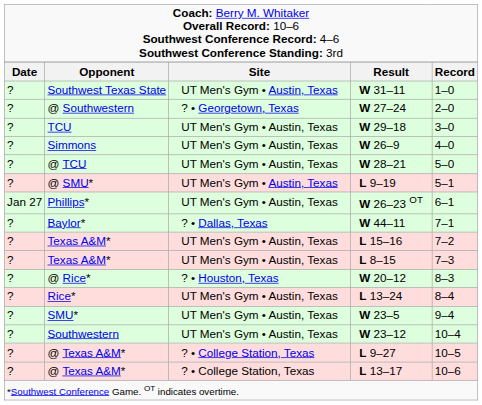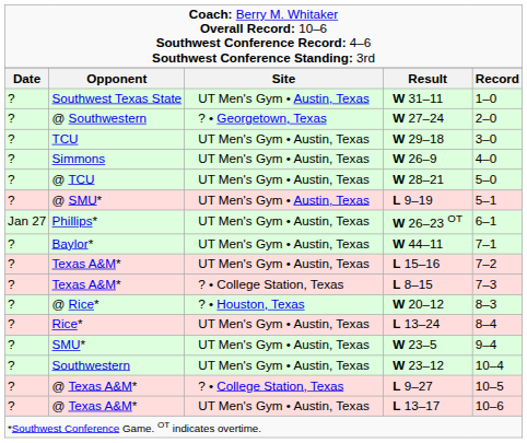 <table class="wikitable">
 <tr>
 <td colspan=8 style="text-align: center;"><strong>Coach:</strong> <a href='#'>Berry M. Whitaker</a><br><strong>Overall Record:</strong> 10–6<br><strong>Southwest Conference Record:</strong> 4–6<br><strong>Southwest Conference Standing:</strong> 3rd</td>
 </tr>
 <tr>
 </tr>
 <tr>
 <th>Date</th>
 <th>Opponent</th>
 <th>Site</th>
 <th>Result</th>
 <th>Record</th>
 </tr>
 <tr style="background: #ddffdd;">
 <td>?</td>
 <td><a href='#'>Southwest Texas State</a></td>
 <td>   UT Men's Gym • <a href='#'>Austin, Texas</a>   </td>
 <td>  <strong>W</strong> 31–11  </td>
 <td>1–0</td>
 </tr>
 <tr style="background: #ddffdd;">
 <td>?</td>
 <td>@ <a href='#'>Southwestern</a></td>
 <td>   ? • <a href='#'>Georgetown, Texas</a>   </td>
 <td>  <strong>W</strong> 27–24  </td>
 <td>2–0</td>
 </tr>
 <tr style="background: #ddffdd;">
 <td>?</td>
 <td><a href='#'>TCU</a></td>
 <td>   UT Men's Gym • Austin, Texas   </td>
 <td>  <strong>W</strong> 29–18  </td>
 <td>3–0</td>
 </tr>
 <tr style="background: #ddffdd;">
 <td>?</td>
 <td><a href='#'>Simmons</a></td>
 <td>   UT Men's Gym • Austin, Texas   </td>
 <td>  <strong>W</strong> 26–9  </td>
 <td>4–0</td>
 </tr>
 <tr style="background: #ddffdd;">
 <td>?</td>
 <td>@ <a href='#'>TCU</a></td>
 <td>   UT Men's Gym • Austin, Texas   </td>
 <td>  <strong>W</strong> 28–21  </td>
 <td>5–0</td>
 </tr>
 <tr style="background: #ffdddd;">
 <td>?</td>
 <td>@ <a href='#'>SMU</a>*</td>
 <td>   UT Men's Gym • <a href='#'>Austin, Texas</a>   </td>
 <td>  <strong>L</strong> 9–19  </td>
 <td>5–1</td>
 </tr>
 <tr style="background: #ddffdd;">
 <td>Jan 27</td>
 <td><a href='#'>Phillips</a>*</td>
 <td>   UT Men's Gym • Austin, Texas   </td>
 <td>  <strong>W</strong> 26–23 <sup>OT</sup>  </td>
 <td>6–1</td>
 </tr>
 <tr style="background: #ddffdd;">
 <td>?</td>
 <td><a href='#'>Baylor</a>*</td>
-<td>   ? • <a href='#'>Dallas, Texas</a>   </td>
+<td>   UT Men's Gym • Austin, Texas   </td>
 <td>  <strong>W</strong> 44–11  </td>
 <td>7–1</td>
 </tr>
 <tr style="background: #ffdddd;">
 <td>?</td>
 <td><a href='#'>Texas A&M</a>*</td>
 <td>   UT Men's Gym • Austin, Texas   </td>
 <td>  <strong>L</strong> 15–16  </td>
 <td>7–2</td>
 </tr>
 <tr style="background: #ffdddd;">
 <td>?</td>
 <td><a href='#'>Texas A&M</a>*</td>
-<td>   UT Men's Gym • Austin, Texas   </td>
+<td>   ? • College Station, Texas   </td>
 <td>  <strong>L</strong> 8–15  </td>
 <td>7–3</td>
 </tr>
 <tr style="background: #ddffdd;">
 <td>?</td>
 <td>@ <a href='#'>Rice</a>*</td>
 <td>   ? • <a href='#'>Houston, Texas</a>   </td>
 <td>  <strong>W</strong> 20–12  </td>
 <td>8–3</td>
 </tr>
 <tr style="background: #ffdddd;">
 <td>?</td>
 <td><a href='#'>Rice</a>*</td>
 <td>   UT Men's Gym • Austin, Texas   </td>
 <td>  <strong>L</strong> 13–24  </td>
 <td>8–4</td>
 </tr>
 <tr style="background: #ddffdd;">
 <td>?</td>
 <td><a href='#'>SMU</a>*</td>
 <td>   UT Men's Gym • Austin, Texas   </td>
 <td>  <strong>W</strong> 23–5  </td>
 <td>9–4</td>
 </tr>
 <tr style="background: #ddffdd;">
 <td>?</td>
 <td><a href='#'>Southwestern</a></td>
 <td>   UT Men's Gym • Austin, Texas   </td>
 <td>  <strong>W</strong> 23–12  </td>
 <td>10–4</td>
 </tr>
 <tr style="background: #ffdddd;">
 <td>?</td>
 <td>@ <a href='#'>Texas A&M</a>*</td>
 <td>   ? • <a href='#'>College Station, Texas</a>   </td>
 <td>  <strong>L</strong> 9–27  </td>
 <td>10–5</td>
 </tr>
 <tr style="background: #ffdddd;">
 <td>?</td>
 <td>@ <a href='#'>Texas A&M</a>*</td>
-<td>   ? • College Station, Texas   </td>
+<td>   UT Men's Gym • Austin, Texas   </td>
 <td>  <strong>L</strong> 13–17  </td>
 <td>10–6</td>
 </tr>
 <tr>
 <td colspan=8><small>*<a href='#'>Southwest Conference</a> Game. <sup>OT</sup> indicates overtime.</small></td>
 </tr>
 </table>
